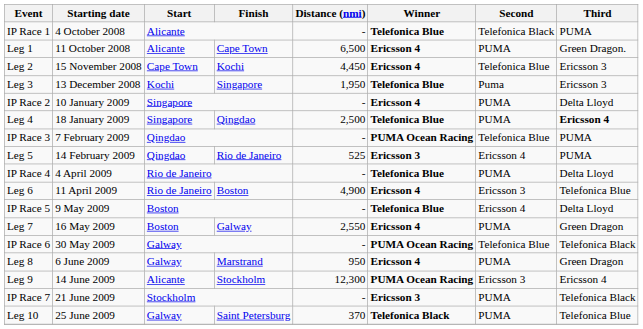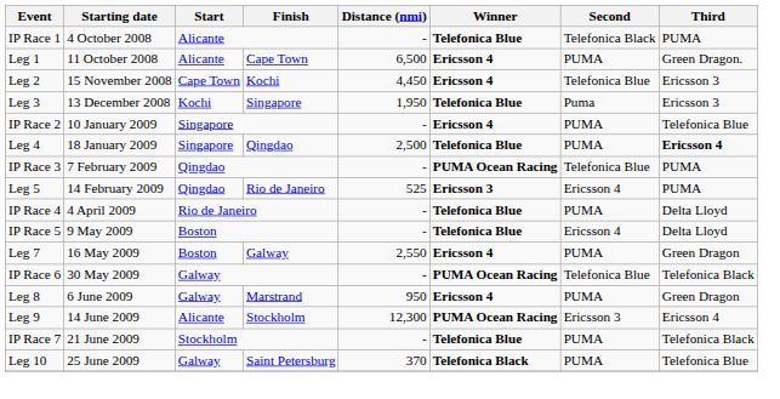 <table class=wikitable>
 <tr>
 <th>Event</th>
 <th>Starting date</th>
 <th>Start</th>
 <th>Finish</th>
 <th>Distance (<a href='#'>nmi</a>)</th>
 <th>Winner</th>
 <th>Second</th>
 <th>Third</th>
 </tr>
 <tr>
 <td>IP Race 1</td>
 <td>4 October 2008</td>
 <td colspan=2> <a href='#'>Alicante</a></td>
 <td align=right>-</td>
 <td><strong>Telefonica Blue</strong></td>
 <td>Telefonica Black</td>
 <td>PUMA</td>
 </tr>
 <tr>
 <td>Leg 1</td>
 <td>11 October 2008</td>
 <td> <a href='#'>Alicante</a></td>
 <td> <a href='#'>Cape Town</a></td>
 <td align=right>6,500</td>
 <td><strong>Ericsson 4</strong></td>
 <td>PUMA</td>
 <td>Green Dragon.</td>
 </tr>
 <tr>
 <td>Leg 2</td>
 <td>15 November 2008</td>
 <td> <a href='#'>Cape Town</a></td>
 <td> <a href='#'>Kochi</a></td>
 <td align=right>4,450</td>
 <td><strong>Ericsson 4</strong></td>
 <td>Telefonica Blue</td>
 <td>Ericsson 3</td>
 </tr>
 <tr>
 <td>Leg 3</td>
 <td>13 December 2008</td>
 <td> <a href='#'>Kochi</a></td>
 <td> <a href='#'>Singapore</a></td>
 <td align=right>1,950</td>
 <td><strong>Telefonica Blue</strong></td>
 <td>Puma</td>
 <td>Ericsson 3</td>
 </tr>
 <tr>
 <td>IP Race 2</td>
 <td>10 January 2009</td>
 <td colspan=2> <a href='#'>Singapore</a></td>
 <td align=right>-</td>
 <td><strong>Ericsson 4</strong></td>
 <td>PUMA</td>
-<td>Delta Lloyd</td>
+<td>Telefonica Blue</td>
 </tr>
 <tr>
 <td>Leg 4</td>
 <td>18 January 2009</td>
 <td> <a href='#'>Singapore</a></td>
 <td> <a href='#'>Qingdao</a></td>
 <td align=right>2,500</td>
 <td><strong>Telefonica Blue</strong></td>
 <td>PUMA</td>
 <td><strong>Ericsson 4</strong></td>
 </tr>
 <tr>
 <td>IP Race 3</td>
 <td>7 February 2009</td>
 <td colspan=2> <a href='#'>Qingdao</a></td>
 <td align=right>-</td>
 <td><strong>PUMA Ocean Racing</strong></td>
 <td>Telefonica Blue</td>
 <td>PUMA</td>
 </tr>
 <tr>
 <td>Leg 5</td>
 <td>14 February 2009</td>
 <td> <a href='#'>Qingdao</a></td>
 <td> <a href='#'>Rio de Janeiro</a></td>
 <td align=right>525</td>
 <td><strong>Ericsson 3</strong></td>
 <td>Ericsson 4</td>
 <td>PUMA</td>
 </tr>
 <tr>
 <td>IP Race 4</td>
 <td>4 April 2009</td>
 <td colspan=2> <a href='#'>Rio de Janeiro</a></td>
 <td align=right>-</td>
 <td><strong>Telefonica Blue</strong></td>
 <td>PUMA</td>
 <td>Delta Lloyd</td>
-</tr>
-<tr>
-<td>Leg 6</td>
-<td>11 April 2009</td>
-<td> <a href='#'>Rio de Janeiro</a></td>
-<td> <a href='#'>Boston</a></td>
-<td align=right>4,900</td>
-<td><strong>Ericsson 4</strong></td>
-<td>Ericsson 3</td>
-<td>Telefonica Blue</td>
 </tr>
 <tr>
 <td>IP Race 5</td>
 <td>9 May 2009</td>
 <td colspan=2> <a href='#'>Boston</a></td>
 <td align=right>-</td>
 <td><strong>Telefonica Blue</strong></td>
 <td>Ericsson 4</td>
 <td>Delta Lloyd</td>
 </tr>
 <tr>
 <td>Leg 7</td>
 <td>16 May 2009</td>
 <td> <a href='#'>Boston</a></td>
 <td> <a href='#'>Galway</a></td>
 <td align=right>2,550</td>
 <td><strong>Ericsson 4</strong></td>
 <td>PUMA</td>
 <td>Green Dragon</td>
 </tr>
 <tr>
 <td>IP Race 6</td>
 <td>30 May 2009</td>
 <td colspan=2> <a href='#'>Galway</a></td>
 <td align=right>-</td>
 <td><strong>PUMA Ocean Racing</strong></td>
 <td>Telefonica Blue</td>
 <td>Telefonica Black</td>
 </tr>
 <tr>
 <td>Leg 8</td>
 <td>6 June 2009</td>
 <td> <a href='#'>Galway</a></td>
 <td> <a href='#'>Marstrand</a></td>
 <td align=right>950</td>
 <td><strong>Ericsson 4</strong></td>
 <td>PUMA</td>
 <td>Green Dragon</td>
 </tr>
 <tr>
 <td>Leg 9</td>
 <td>14 June 2009</td>
 <td> <a href='#'>Alicante</a></td>
 <td> <a href='#'>Stockholm</a></td>
 <td align=right>12,300</td>
 <td><strong>PUMA Ocean Racing</strong></td>
 <td>Ericsson 3</td>
 <td>Ericsson 4</td>
 </tr>
 <tr>
 <td>IP Race 7</td>
 <td>21 June 2009</td>
 <td colspan=2> <a href='#'>Stockholm</a></td>
 <td align=right>-</td>
-<td><strong>Ericsson 3</strong></td>
+<td><strong>Telefonica Blue</strong></td>
 <td>PUMA</td>
 <td>Telefonica Black</td>
 </tr>
 <tr>
 <td>Leg 10</td>
 <td>25 June 2009</td>
 <td> <a href='#'>Galway</a></td>
 <td> <a href='#'>Saint Petersburg</a></td>
 <td align=right>370</td>
 <td><strong>Telefonica Black</strong></td>
 <td>PUMA</td>
 <td>Telefonica Blue</td>
 </tr>
 <tr>
 </tr>
 </table>
